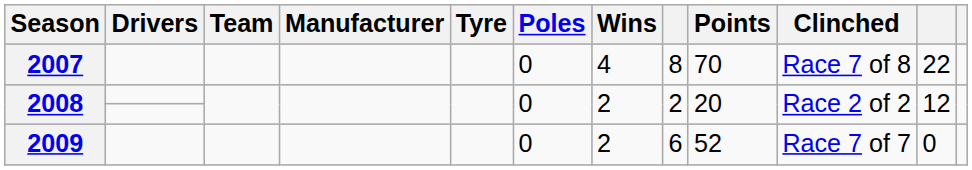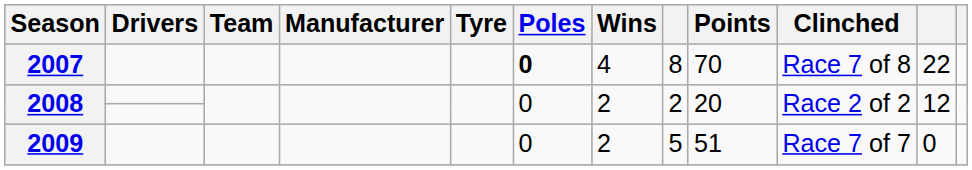 <table class="wikitable sortable plainrowheaders";>
 <tr>
 <th scope=col>Season</th>
 <th scope=col>Drivers</th>
 <th scope=col>Team</th>
 <th scope=col>Manufacturer</th>
 <th scope=col>Tyre</th>
 <th scope=col><a href='#'>Poles</a></th>
 <th scope=col>Wins</th>
 <th scope=col></th>
 <th scope=col>Points</th>
 <th scope=col>Clinched</th>
 <th scope=col></th>
 <th scope=col class=unsortable></th>
 </tr>
 <tr>
 <th scope=row style="text-align: center;"><a href='#'>2007</a></th>
 <td></td>
 <td></td>
 <td></td>
 <td></td>
-<td>0</td>
+<td><strong>0</strong></td>
 <td>4</td>
 <td>8</td>
 <td>70</td>
 <td><a href='#'>Race 7</a> of 8</td>
 <td>22</td>
 <td style="text-align:center;"></td>
 </tr>
 <tr>
 <th scope=rowgroup style="text-align: center;" rowspan=2><a href='#'>2008</a></th>
 <td></td>
 <td rowspan=2></td>
 <td rowspan=2></td>
 <td rowspan=2></td>
 <td rowspan=2>0</td>
 <td rowspan=2>2</td>
 <td rowspan=2>2</td>
 <td rowspan=2>20</td>
 <td rowspan=2><a href='#'>Race 2</a> of 2</td>
 <td rowspan=2>12</td>
 <td style="text-align:center;" rowspan=2></td>
 </tr>
 <tr>
 <td></td>
 </tr>
 <tr>
 <th scope=row style="text-align: center;"><a href='#'>2009</a></th>
 <td></td>
 <td></td>
 <td></td>
 <td></td>
 <td>0</td>
 <td>2</td>
-<td>6</td>
-<td>52</td>
+<td>5</td>
+<td>51</td>
 <td><a href='#'>Race 7</a> of 7</td>
 <td>0</td>
 <td style="text-align:center;"></td>
 </tr>
 </table>
